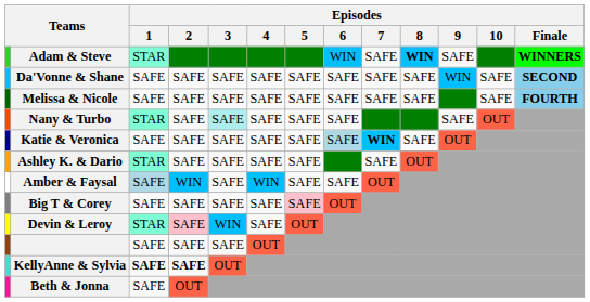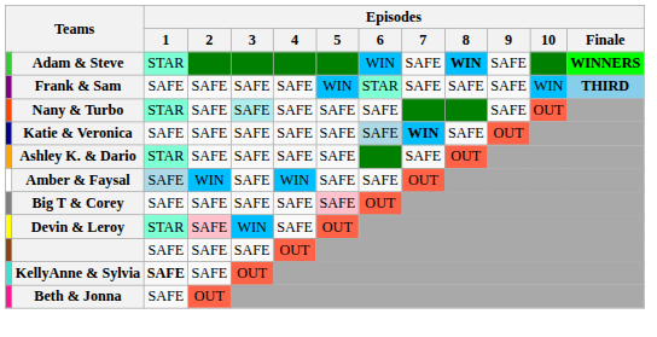 <table class="wikitable" style="text-align:center">
 <tr>
 <th colspan="2" rowspan="2">Teams</th>
 <th colspan="11">Episodes</th>
 </tr>
 <tr>
 <th>1</th>
 <th>2</th>
 <th>3</th>
 <th>4</th>
 <th>5</th>
 <th>6</th>
 <th>7</th>
 <th>8</th>
 <th>9</th>
 <th>10</th>
 <th>Finale</th>
 </tr>
 <tr>
 <td bgcolor="limegreen"></td>
 <th>Adam & Steve</th>
 <td bgcolor="aquamarine">STAR</td>
 <td bgcolor="green"></td>
 <td bgcolor="green"></td>
 <td bgcolor="green"></td>
 <td bgcolor="green"></td>
 <td bgcolor="deepskyblue">WIN</td>
 <td>SAFE</td>
 <td bgcolor="deepskyblue"><strong>WIN</strong></td>
 <td>SAFE</td>
 <td bgcolor="green"></td>
 <td bgcolor="lime"><strong>WINNERS</strong></td>
 </tr>
 <tr>
-<td bgcolor="deepskyblue"></td>
-<th>Da'Vonne & Shane</th>
-<td>SAFE</td>
-<td>SAFE</td>
-<td>SAFE</td>
-<td>SAFE</td>
+<td bgcolor="purple"></td>
+<th>Frank & Sam</th>
 <td>SAFE</td>
 <td>SAFE</td>
 <td>SAFE</td>
 <td>SAFE</td>
 <td bgcolor="deepskyblue">WIN</td>
-<td>SAFE</td>
-<td bgcolor="skyblue"><strong>SECOND</strong></td>
-</tr>
-<tr>
-<td bgcolor="darkgreen"></td>
-<th>Melissa & Nicole</th>
+<td bgcolor="aquamarine">STAR</td>
 <td>SAFE</td>
 <td>SAFE</td>
 <td>SAFE</td>
-<td>SAFE</td>
-<td>SAFE</td>
-<td>SAFE</td>
-<td>SAFE</td>
-<td>SAFE</td>
-<td bgcolor="green"></td>
-<td>SAFE</td>
-<td bgcolor="skyblue"><strong>FOURTH</strong></td>
+<td bgcolor="deepskyblue">WIN</td>
+<td bgcolor="skyblue"><strong>THIRD</strong></td>
 </tr>
 <tr>
 <td bgcolor="orangered"></td>
 <th>Nany & Turbo</th>
 <td bgcolor="aquamarine">STAR</td>
 <td>SAFE</td>
 <td style="background: paleturquoise;">SAFE</td>
 <td>SAFE</td>
 <td>SAFE</td>
 <td>SAFE</td>
 <td bgcolor="green"></td>
 <td bgcolor="green"></td>
 <td>SAFE</td>
 <td bgcolor="tomato">OUT</td>
 <td bgcolor="darkgray"></td>
 </tr>
 <tr>
 <td bgcolor="darkblue"></td>
 <th>Katie & Veronica</th>
 <td>SAFE</td>
 <td>SAFE</td>
 <td>SAFE</td>
 <td>SAFE</td>
 <td>SAFE</td>
 <td style="background: lightblue;">SAFE</td>
 <td bgcolor="deepskyblue"><strong>WIN</strong></td>
 <td>SAFE</td>
 <td bgcolor="tomato">OUT</td>
 <td colspan="2" bgcolor="darkgray"></td>
 </tr>
 <tr>
 <td bgcolor="orange"></td>
 <th>Ashley K. & Dario</th>
 <td bgcolor="aquamarine">STAR</td>
 <td>SAFE</td>
 <td>SAFE</td>
 <td>SAFE</td>
 <td>SAFE</td>
 <td bgcolor="green"></td>
 <td>SAFE</td>
 <td bgcolor="tomato">OUT</td>
 <td colspan="3" bgcolor="darkgray"></td>
 </tr>
 <tr>
 <td bgcolor="white"></td>
 <th>Amber & Faysal</th>
 <td style="background: lightblue;">SAFE</td>
 <td bgcolor="deepskyblue">WIN</td>
 <td>SAFE</td>
 <td bgcolor="deepskyblue">WIN</td>
 <td>SAFE</td>
 <td>SAFE</td>
 <td bgcolor="tomato">OUT</td>
 <td colspan="4" bgcolor="darkgray"></td>
 </tr>
 <tr>
 <td bgcolor="gray"></td>
 <th>Big T & Corey</th>
 <td>SAFE</td>
 <td>SAFE</td>
 <td>SAFE</td>
 <td>SAFE</td>
 <td style="background: pink;">SAFE</td>
 <td bgcolor="tomato">OUT</td>
 <td colspan="5" bgcolor="darkgray"></td>
 </tr>
 <tr>
 <td bgcolor="yellow"></td>
 <th>Devin & Leroy</th>
 <td bgcolor="aquamarine">STAR</td>
 <td style="background: pink;">SAFE</td>
 <td bgcolor="deepskyblue">WIN</td>
 <td>SAFE</td>
 <td bgcolor="tomato">OUT</td>
 <td colspan="6" bgcolor="darkgray"></td>
 </tr>
 <tr>
 <td bgcolor="saddlebrown"></td>
 <th></th>
 <td>SAFE</td>
 <td>SAFE</td>
 <td>SAFE</td>
 <td bgcolor="tomato">OUT</td>
 <td colspan="7" bgcolor="darkgray"></td>
 </tr>
 <tr>
 <td bgcolor="turquoise"></td>
 <th>KellyAnne & Sylvia</th>
 <td><strong>SAFE</strong></td>
-<td><strong>SAFE</strong></td>
+<td>SAFE</td>
 <td bgcolor="tomato">OUT</td>
 <td colspan="8" bgcolor="darkgray"></td>
 </tr>
 <tr>
 <td bgcolor="deeppink"></td>
 <th>Beth & Jonna</th>
 <td>SAFE</td>
 <td bgcolor="tomato">OUT</td>
 <td colspan="9" bgcolor="darkgray"></td>
 </tr>
 </table>
